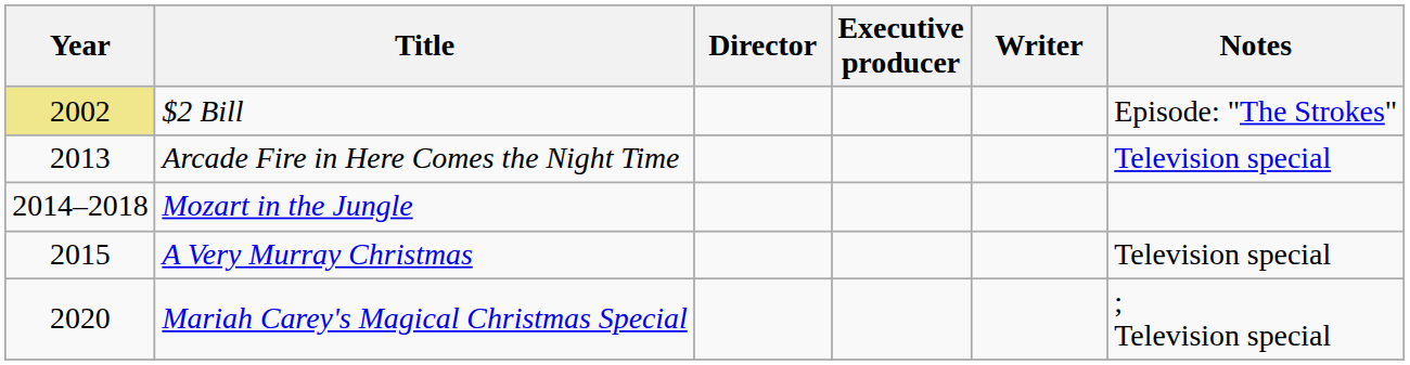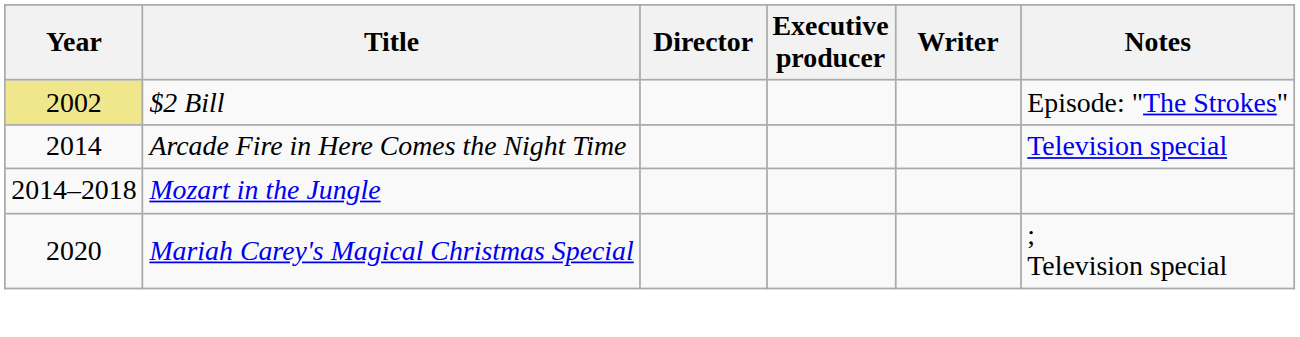 <table class="wikitable sortable">
 <tr>
 <th>Year</th>
 <th>Title</th>
 <th width=65>Director</th>
 <th width=65>Executive producer</th>
 <th width=65>Writer</th>
 <th class="unsortable">Notes</th>
 </tr>
 <tr>
 <td style="background: khaki; text-align:center;">2002</td>
 <td><em>$2 Bill</em></td>
 <td></td>
 <td></td>
 <td></td>
 <td>Episode: "<a href='#'>The Strokes</a>"</td>
 </tr>
 <tr>
-<td style="text-align:center;">2013</td>
+<td style="text-align:center;">2014</td>
 <td><em>Arcade Fire in Here Comes the Night Time</em></td>
 <td></td>
 <td></td>
 <td></td>
 <td><a href='#'>Television special</a></td>
 </tr>
 <tr>
 <td style="text-align:center;">2014–2018</td>
 <td><em><a href='#'>Mozart in the Jungle</a></em></td>
 <td></td>
 <td></td>
 <td></td>
 <td></td>
 </tr>
 <tr>
-<td style="text-align:center;">2015</td>
-<td><em><a href='#'>A Very Murray Christmas</a></em></td>
-<td></td>
-<td></td>
-<td></td>
-<td>Television special</td>
-</tr>
-<tr>
 <td style="text-align:center;">2020</td>
 <td><em><a href='#'>Mariah Carey's Magical Christmas Special</a></em></td>
 <td></td>
 <td></td>
 <td></td>
 <td> ;<br>Television special</td>
 </tr>
 </table>
